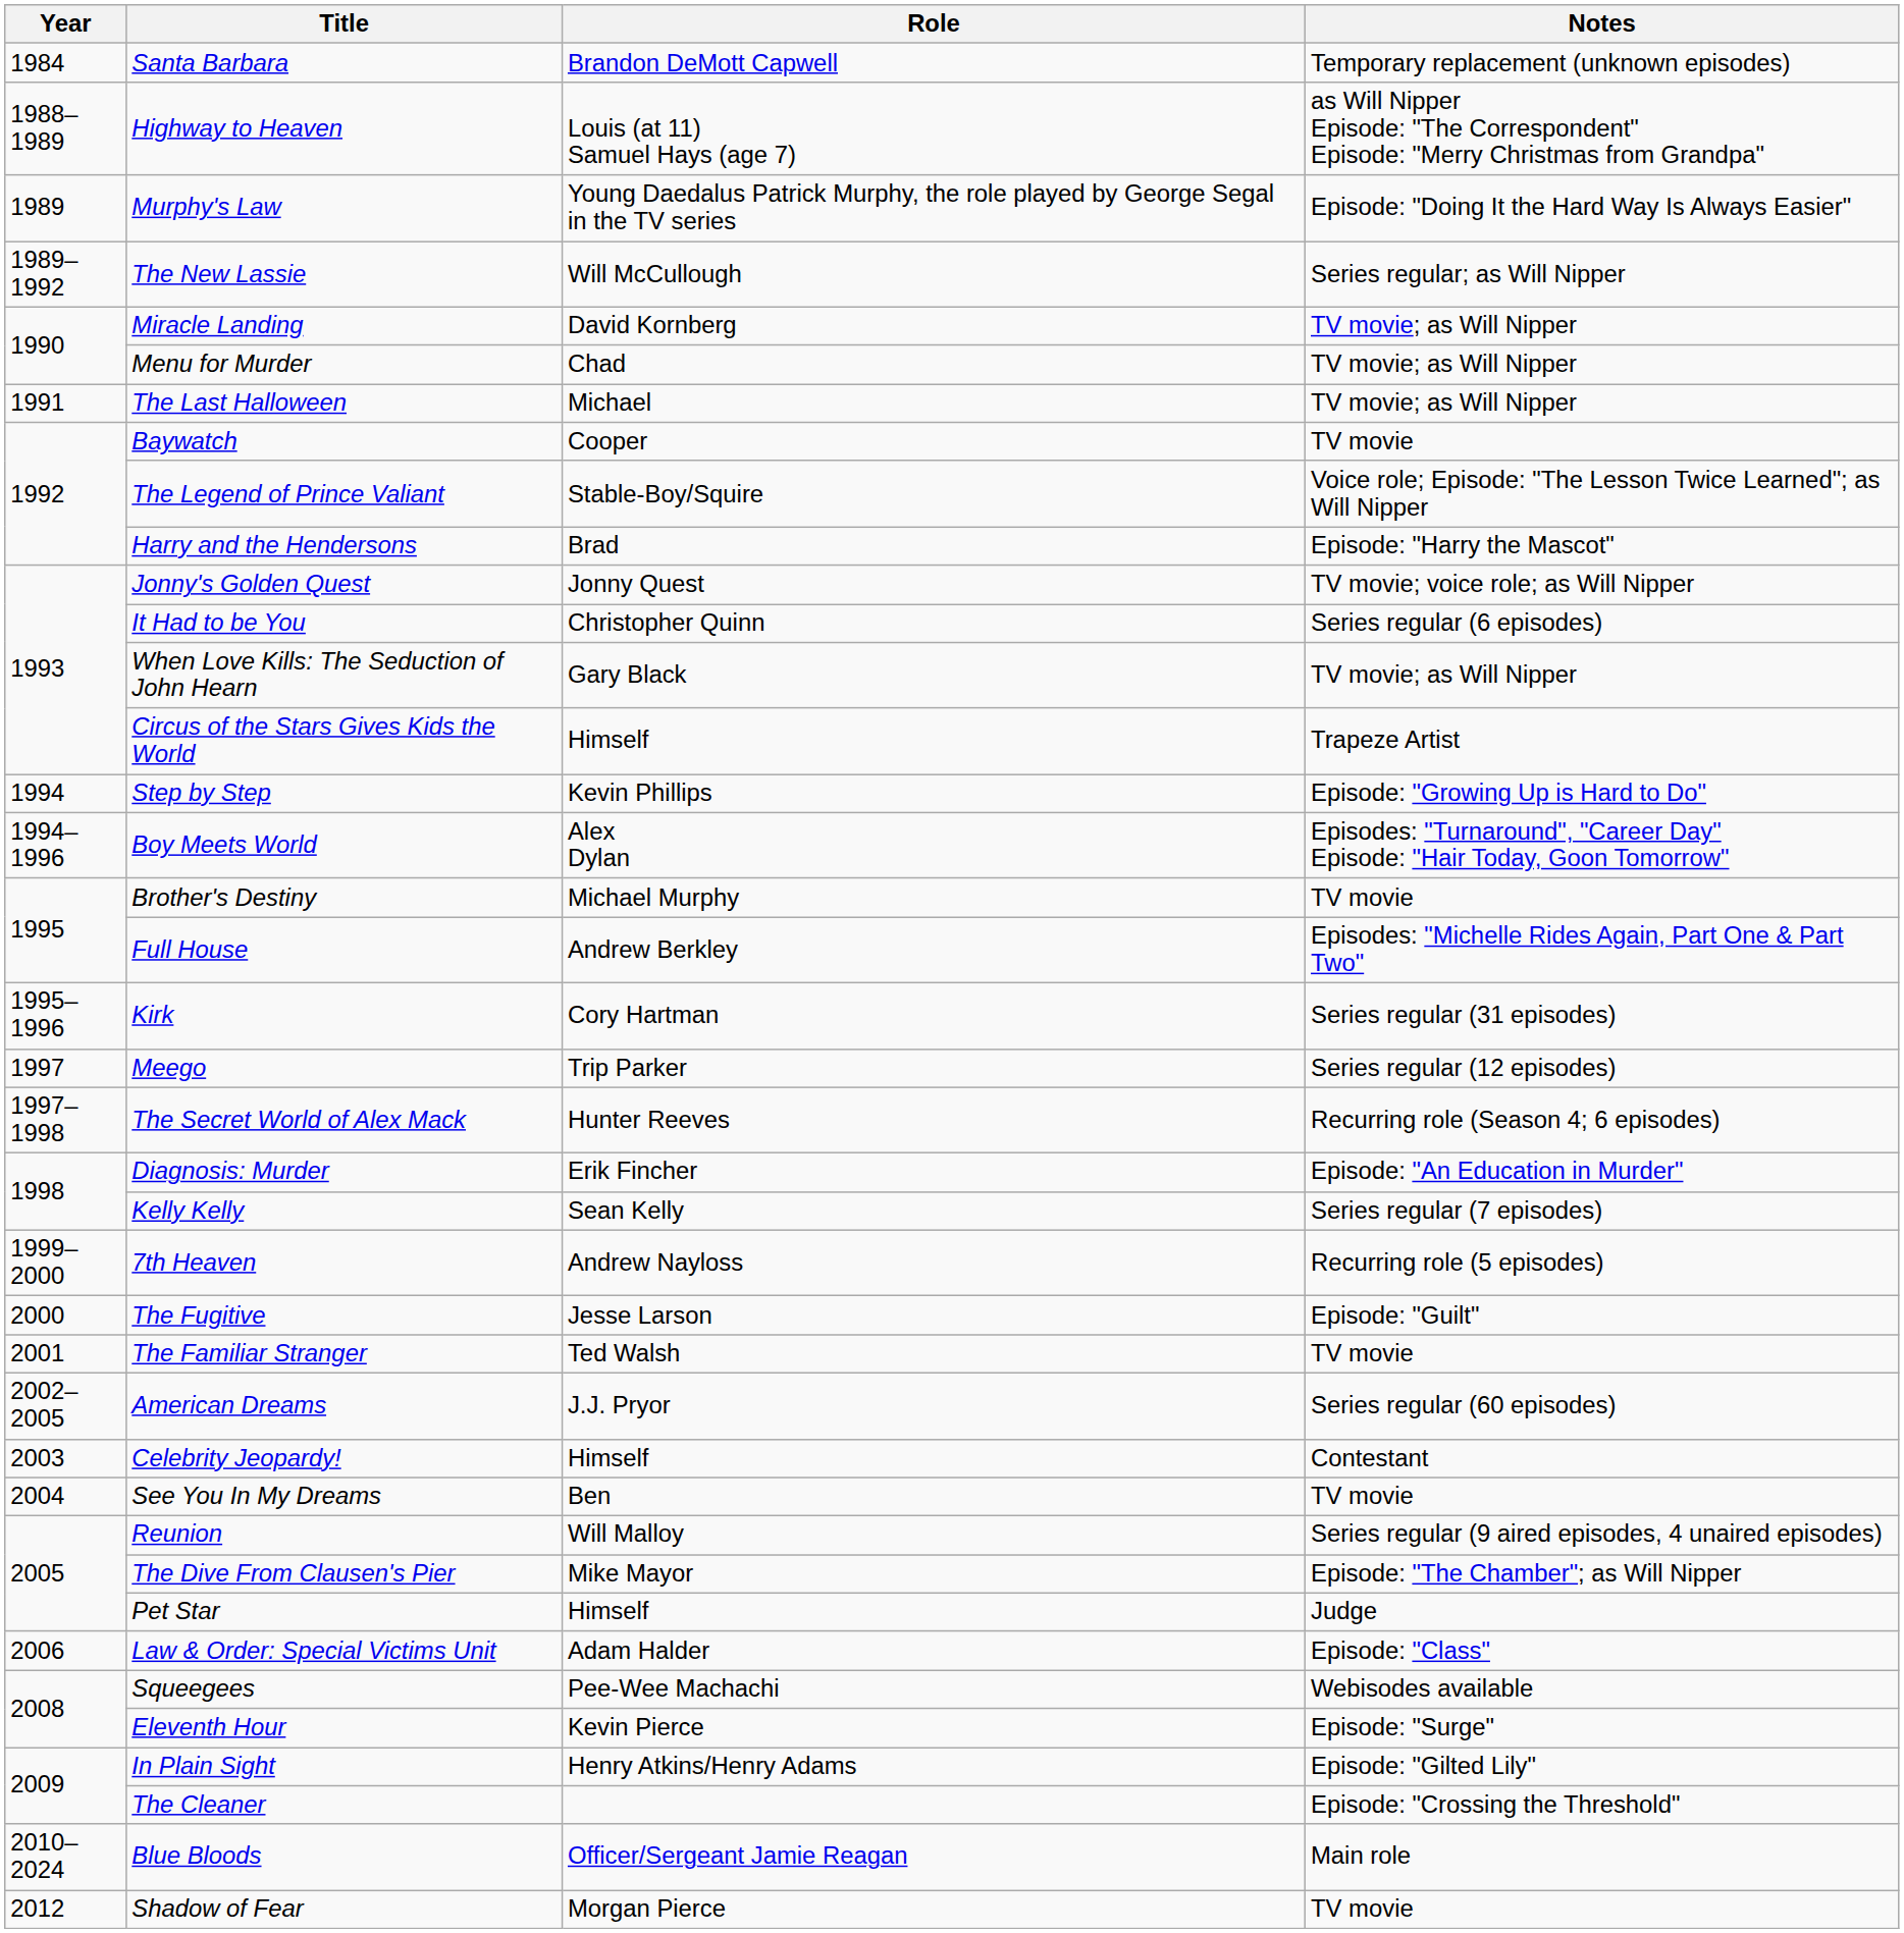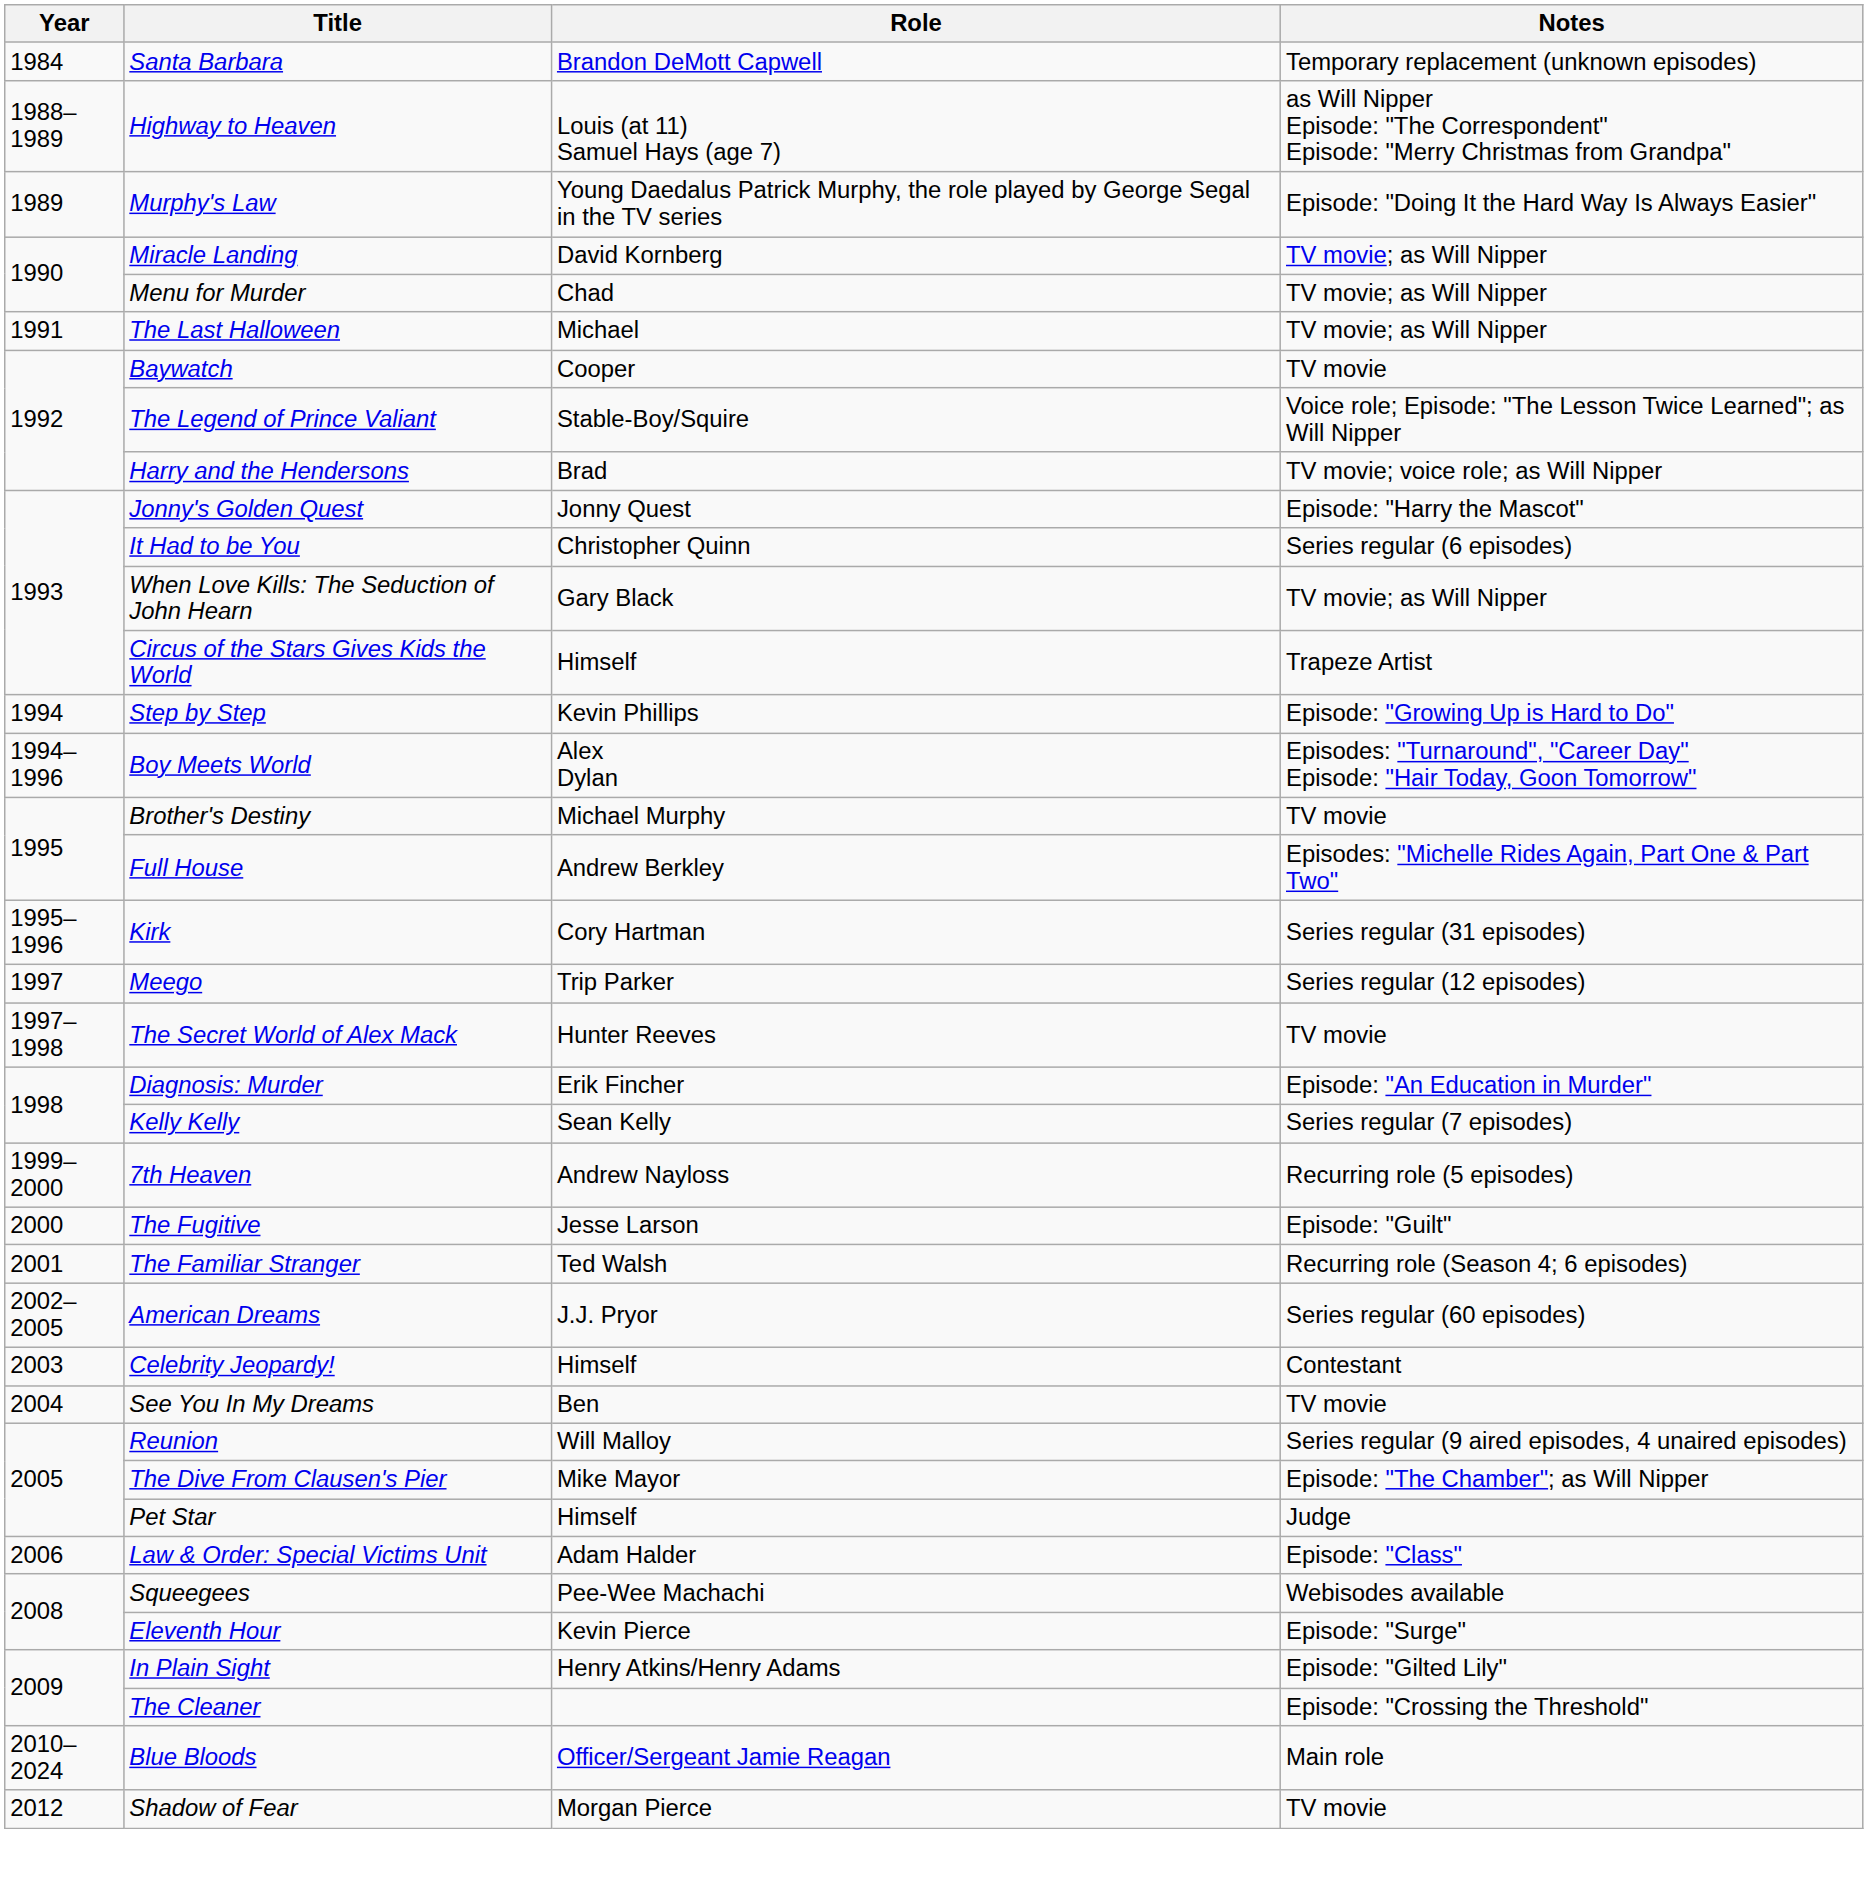 <table class="wikitable">
 <tr>
 <th>Year</th>
 <th>Title</th>
 <th>Role</th>
 <th>Notes</th>
 </tr>
 <tr>
 <td>1984</td>
 <td><em><a href='#'>Santa Barbara</a></em></td>
 <td><a href='#'>Brandon DeMott Capwell</a></td>
 <td>Temporary replacement (unknown episodes)</td>
 </tr>
 <tr>
 <td>1988–1989</td>
 <td><em><a href='#'>Highway to Heaven</a></em></td>
 <td> <br>Louis (at 11)<br>Samuel Hays (age 7)</td>
 <td>as Will Nipper<br>Episode: "The Correspondent"<br>Episode: "Merry Christmas from Grandpa"</td>
 </tr>
 <tr>
 <td>1989</td>
 <td><em><a href='#'>Murphy's Law</a></em></td>
 <td>Young Daedalus Patrick Murphy, the role played by George Segal in the TV series</td>
 <td>Episode: "Doing It the Hard Way Is Always Easier"</td>
-</tr>
-<tr>
-<td>1989–1992</td>
-<td><em><a href='#'>The New Lassie</a></em></td>
-<td>Will McCullough</td>
-<td>Series regular; as Will Nipper</td>
 </tr>
 <tr>
 <td rowspan=2>1990</td>
 <td><em><a href='#'>Miracle Landing</a></em></td>
 <td>David Kornberg</td>
 <td><a href='#'>TV movie</a>; as Will Nipper</td>
 </tr>
 <tr>
 <td><em>Menu for Murder</em></td>
 <td>Chad</td>
 <td>TV movie; as Will Nipper</td>
 </tr>
 <tr>
 <td>1991</td>
 <td><em><a href='#'>The Last Halloween</a></em></td>
 <td>Michael</td>
 <td>TV movie; as Will Nipper</td>
 </tr>
 <tr>
 <td rowspan=3>1992</td>
 <td><em><a href='#'>Baywatch</a></em></td>
 <td>Cooper</td>
 <td>TV movie</td>
 </tr>
 <tr>
 <td><em><a href='#'>The Legend of Prince Valiant</a></em></td>
 <td>Stable-Boy/Squire</td>
 <td>Voice role; Episode: "The Lesson Twice Learned"; as Will Nipper</td>
 </tr>
 <tr>
 <td><em><a href='#'>Harry and the Hendersons</a></em></td>
 <td>Brad</td>
-<td>Episode: "Harry the Mascot"</td>
+<td>TV movie; voice role; as Will Nipper</td>
 </tr>
 <tr>
 <td rowspan=4>1993</td>
 <td><em><a href='#'>Jonny's Golden Quest</a></em></td>
 <td>Jonny Quest</td>
-<td>TV movie; voice role; as Will Nipper</td>
+<td>Episode: "Harry the Mascot"</td>
 </tr>
 <tr>
 <td><em><a href='#'>It Had to be You</a></em></td>
 <td>Christopher Quinn</td>
 <td>Series regular (6 episodes)</td>
 </tr>
 <tr>
 <td><em>When Love Kills: The Seduction of John Hearn</em></td>
 <td>Gary Black</td>
 <td>TV movie; as Will Nipper</td>
 </tr>
 <tr>
 <td><em><a href='#'>Circus of the Stars Gives Kids the World</a></em></td>
 <td>Himself</td>
 <td>Trapeze Artist</td>
 </tr>
 <tr>
 <td>1994</td>
 <td><em><a href='#'>Step by Step</a></em></td>
 <td>Kevin Phillips</td>
 <td>Episode: <a href='#'>"Growing Up is Hard to Do"</a></td>
 </tr>
 <tr>
 <td>1994–1996</td>
 <td><em><a href='#'>Boy Meets World</a></em></td>
 <td>Alex<br>Dylan</td>
 <td>Episodes: <a href='#'>"Turnaround", "Career Day"</a><br>Episode: <a href='#'>"Hair Today, Goon Tomorrow"</a></td>
 </tr>
 <tr>
 <td rowspan=2>1995</td>
 <td><em>Brother's Destiny</em></td>
 <td>Michael Murphy</td>
 <td>TV movie</td>
 </tr>
 <tr>
 <td><em><a href='#'>Full House</a></em></td>
 <td>Andrew Berkley</td>
 <td>Episodes: <a href='#'>"Michelle Rides Again, Part One & Part Two"</a></td>
 </tr>
 <tr>
 <td>1995–1996</td>
 <td><em><a href='#'>Kirk</a></em></td>
 <td>Cory Hartman</td>
 <td>Series regular (31 episodes)</td>
 </tr>
 <tr>
 <td>1997</td>
 <td><em><a href='#'>Meego</a></em></td>
 <td>Trip Parker</td>
 <td>Series regular (12 episodes)</td>
 </tr>
 <tr>
 <td>1997–1998</td>
 <td><em><a href='#'>The Secret World of Alex Mack</a></em></td>
 <td>Hunter Reeves</td>
-<td>Recurring role (Season 4; 6 episodes)</td>
+<td>TV movie</td>
 </tr>
 <tr>
 <td rowspan=2>1998</td>
 <td><em><a href='#'>Diagnosis: Murder</a></em></td>
 <td>Erik Fincher</td>
 <td>Episode: <a href='#'>"An Education in Murder"</a></td>
 </tr>
 <tr>
 <td><em><a href='#'>Kelly Kelly</a></em></td>
 <td>Sean Kelly</td>
 <td>Series regular (7 episodes)</td>
 </tr>
 <tr>
 <td>1999–2000</td>
 <td><em><a href='#'>7th Heaven</a></em></td>
 <td>Andrew Nayloss</td>
 <td>Recurring role (5 episodes)</td>
 </tr>
 <tr>
 <td>2000</td>
 <td><em><a href='#'>The Fugitive</a></em></td>
 <td>Jesse Larson</td>
 <td>Episode: "Guilt"</td>
 </tr>
 <tr>
 <td>2001</td>
 <td><em><a href='#'>The Familiar Stranger</a></em></td>
 <td>Ted Walsh</td>
-<td>TV movie</td>
+<td>Recurring role (Season 4; 6 episodes)</td>
 </tr>
 <tr>
 <td>2002–2005</td>
 <td><em><a href='#'>American Dreams</a></em></td>
 <td>J.J. Pryor</td>
 <td>Series regular (60 episodes)</td>
 </tr>
 <tr>
 <td>2003</td>
 <td><em><a href='#'>Celebrity Jeopardy!</a></em></td>
 <td>Himself</td>
 <td>Contestant</td>
 </tr>
 <tr>
 <td>2004</td>
 <td><em>See You In My Dreams</em> </td>
 <td>Ben</td>
 <td>TV movie</td>
 </tr>
 <tr>
 <td rowspan=3>2005</td>
 <td><em><a href='#'>Reunion</a></em></td>
 <td>Will Malloy</td>
 <td>Series regular (9 aired episodes, 4 unaired episodes)</td>
 </tr>
 <tr>
 <td><em><a href='#'>The Dive From Clausen's Pier</a></em> </td>
 <td>Mike Mayor</td>
 <td>Episode: <a href='#'>"The Chamber"</a>; as Will Nipper</td>
 </tr>
 <tr>
 <td><em>Pet Star</em></td>
 <td>Himself</td>
 <td>Judge</td>
 </tr>
 <tr>
 <td>2006</td>
 <td><em><a href='#'>Law & Order: Special Victims Unit</a></em></td>
 <td>Adam Halder</td>
 <td>Episode: <a href='#'>"Class"</a></td>
 </tr>
 <tr>
 <td rowspan=2>2008</td>
 <td><em>Squeegees</em></td>
 <td>Pee-Wee Machachi</td>
 <td>Webisodes available</td>
 </tr>
 <tr>
 <td><em><a href='#'>Eleventh Hour</a></em></td>
 <td>Kevin Pierce</td>
 <td>Episode: "Surge"</td>
 </tr>
 <tr>
 <td rowspan=2>2009</td>
 <td><em><a href='#'>In Plain Sight</a></em></td>
 <td>Henry Atkins/Henry Adams</td>
 <td>Episode: "Gilted Lily"</td>
 </tr>
 <tr>
 <td><em><a href='#'>The Cleaner</a></em></td>
 <td></td>
 <td>Episode: "Crossing the Threshold"</td>
 </tr>
 <tr>
 <td>2010–2024</td>
 <td><em> <a href='#'>Blue Bloods</a></em></td>
 <td><a href='#'>Officer/Sergeant Jamie Reagan</a></td>
 <td>Main role</td>
 </tr>
 <tr>
 <td>2012</td>
 <td><em>Shadow of Fear</em></td>
 <td>Morgan Pierce</td>
 <td>TV movie</td>
 </tr>
 </table>
